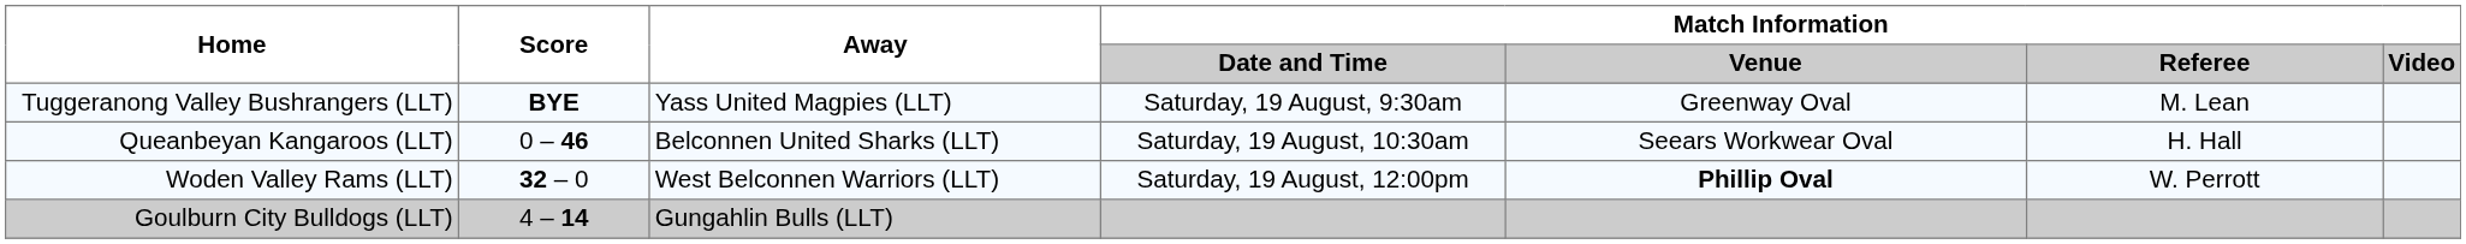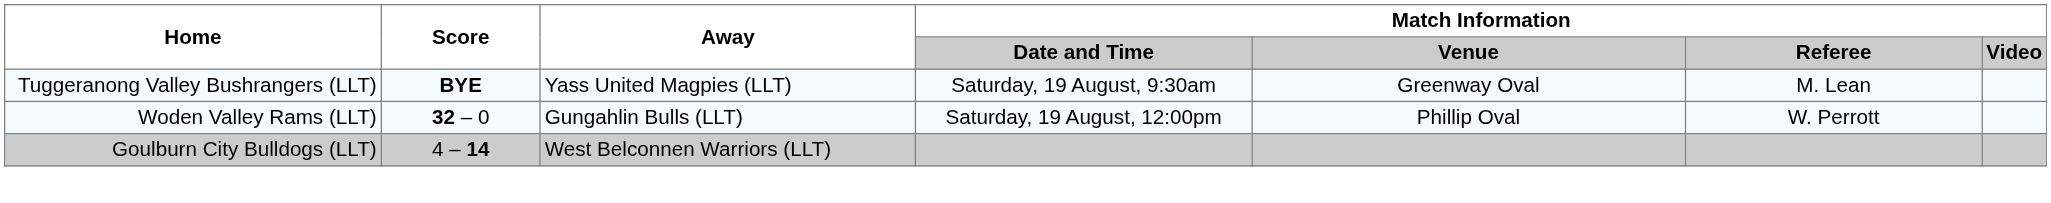 <table border="1" cellpadding="3" cellspacing="0" width="100%" style="border-collapse:collapse;  text-align:center;">
 <tr>
 <th rowspan="2" width="19%">Home</th>
 <th rowspan="2" width="8%">Score</th>
 <th rowspan="2" width="19%">Away</th>
 <th colspan="4">Match Information</th>
 </tr>
 <tr style="background:#CCCCCC">
 <th width="17%">Date and Time</th>
 <th width="22%">Venue</th>
 <th width="50%">Referee</th>
 <th>Video</th>
 </tr>
 <tr style="text-align:center; background:#f5faff;">
 <td align="right">Tuggeranong Valley Bushrangers (LLT) </td>
 <td><strong>BYE</strong></td>
 <td align="left"> Yass United Magpies (LLT)</td>
 <td>Saturday, 19 August, 9:30am</td>
 <td>Greenway Oval</td>
 <td>M. Lean</td>
 <td></td>
 </tr>
 <tr style="text-align:center; background:#f5faff;">
-<td align="right">Queanbeyan Kangaroos (LLT) </td>
-<td>0 – <strong>46</strong></td>
-<td align="left"> Belconnen United Sharks (LLT)</td>
-<td>Saturday, 19 August, 10:30am</td>
-<td>Seears Workwear Oval</td>
-<td>H. Hall</td>
-<td></td>
-</tr>
-<tr style="text-align:center; background:#f5faff;">
 <td align="right">Woden Valley Rams (LLT) </td>
 <td><strong>32</strong> – 0</td>
-<td align="left"> West Belconnen Warriors (LLT)</td>
+<td align="left"> Gungahlin Bulls (LLT)</td>
 <td>Saturday, 19 August, 12:00pm</td>
-<td><strong>Phillip Oval</strong></td>
+<td>Phillip Oval</td>
 <td>W. Perrott</td>
 <td></td>
 </tr>
 <tr style="text-align:center; background:#CCCCCC;">
 <td align="right">Goulburn City Bulldogs (LLT) </td>
 <td>4 – <strong>14</strong></td>
-<td align="left"> Gungahlin Bulls (LLT)</td>
+<td align="left"> West Belconnen Warriors (LLT)</td>
 <td></td>
 <td></td>
 <td></td>
 <td></td>
 </tr>
 </table>
